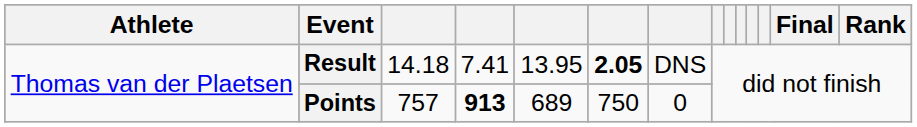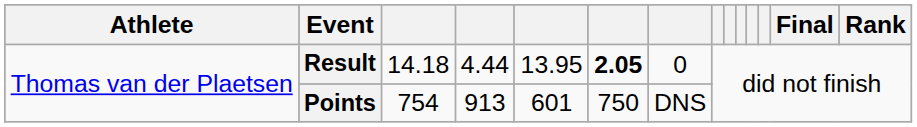 <table class="wikitable" style="font-size:90%">
 <tr>
 <th>Athlete</th>
 <th>Event</th>
 <th></th>
 <th></th>
 <th></th>
 <th></th>
 <th></th>
 <th></th>
 <th></th>
 <th></th>
 <th></th>
 <th></th>
 <th>Final</th>
 <th>Rank</th>
 </tr>
 <tr align=center>
 <td rowspan=2 align=left><a href='#'>Thomas van der Plaetsen</a></td>
 <th style="font-size:95%">Result</th>
 <td>14.18</td>
-<td>7.41</td>
+<td>4.44</td>
 <td>13.95</td>
 <td><strong>2.05</strong></td>
-<td>DNS</td>
+<td>0</td>
 <td rowspan=2 colspan=7>did not finish</td>
 </tr>
 <tr align=center>
 <th style="font-size:95%">Points</th>
-<td>757</td>
-<td><strong>913</strong></td>
-<td>689</td>
+<td>754</td>
+<td>913</td>
+<td>601</td>
 <td>750</td>
-<td>0</td>
+<td>DNS</td>
 </tr>
 </table>
